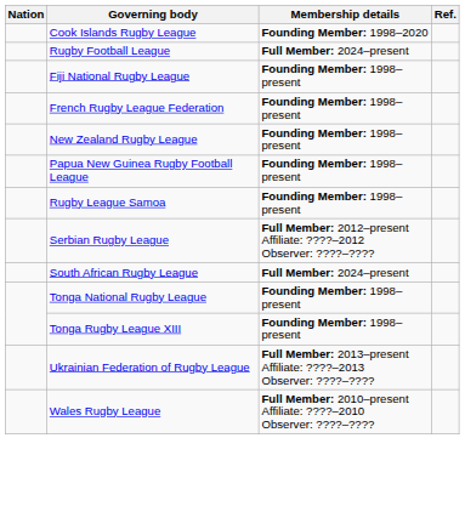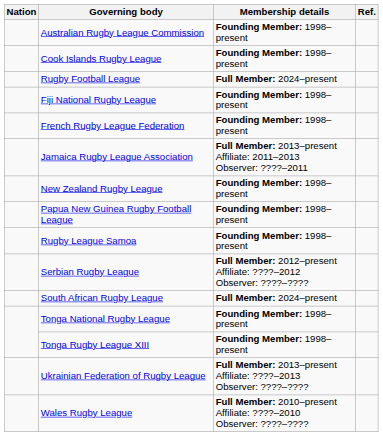 <table class="wikitable sortable" style="margin: 1em auto 1em auto">
 <tr>
 <th>Nation</th>
 <th>Governing body</th>
 <th>Membership details</th>
 <th>Ref.</th>
 </tr>
 <tr>
 <td></td>
+<td><a href='#'>Australian Rugby League Commission</a></td>
+<td><strong>Founding Member:</strong> 1998–present</td>
+<td></td>
+</tr>
+<tr>
+<td></td>
 <td><a href='#'>Cook Islands Rugby League</a></td>
-<td><strong>Founding Member:</strong> 1998–2020</td>
+<td><strong>Founding Member:</strong> 1998–present</td>
 <td></td>
 </tr>
 <tr>
 <td></td>
 <td><a href='#'>Rugby Football League</a></td>
 <td><strong>Full Member:</strong> 2024–present</td>
 <td></td>
 </tr>
 <tr>
 <td></td>
 <td><a href='#'>Fiji National Rugby League</a></td>
 <td><strong>Founding Member:</strong> 1998–present</td>
 <td></td>
 </tr>
 <tr>
 <td></td>
 <td><a href='#'>French Rugby League Federation</a></td>
 <td><strong>Founding Member:</strong> 1998–present</td>
+<td></td>
+</tr>
+<tr>
+<td></td>
+<td><a href='#'>Jamaica Rugby League Association</a></td>
+<td><strong>Full Member:</strong> 2013–present<br>Affiliate: 2011–2013<br>Observer: ????–2011</td>
 <td></td>
 </tr>
 <tr>
 <td></td>
 <td><a href='#'>New Zealand Rugby League</a></td>
 <td><strong>Founding Member:</strong> 1998–present</td>
 <td></td>
 </tr>
 <tr>
 <td></td>
 <td><a href='#'>Papua New Guinea Rugby Football League</a></td>
 <td><strong>Founding Member:</strong> 1998–present</td>
 <td></td>
 </tr>
 <tr>
 <td></td>
 <td><a href='#'>Rugby League Samoa</a></td>
 <td><strong>Founding Member:</strong> 1998–present</td>
 <td></td>
 </tr>
 <tr>
 <td></td>
 <td><a href='#'>Serbian Rugby League</a></td>
 <td><strong>Full Member:</strong> 2012–present<br>Affiliate: ????–2012<br>Observer: ????–????</td>
 <td></td>
 </tr>
 <tr>
 <td></td>
 <td><a href='#'>South African Rugby League</a></td>
 <td><strong>Full Member:</strong> 2024–present</td>
 <td></td>
 </tr>
 <tr>
 <td rowspan="2"></td>
 <td><a href='#'>Tonga National Rugby League</a></td>
 <td><strong>Founding Member:</strong> 1998–present</td>
 <td></td>
 </tr>
 <tr>
 <td><a href='#'>Tonga Rugby League XIII</a></td>
 <td><strong>Founding Member:</strong> 1998–present</td>
 <td></td>
 </tr>
 <tr>
 <td></td>
 <td><a href='#'>Ukrainian Federation of Rugby League</a></td>
 <td><strong>Full Member:</strong> 2013–present<br>Affiliate: ????–2013<br>Observer: ????–????</td>
 <td></td>
 </tr>
 <tr>
 <td></td>
 <td><a href='#'>Wales Rugby League</a></td>
 <td><strong>Full Member:</strong> 2010–present<br>Affiliate: ????–2010<br>Observer: ????–????</td>
 <td></td>
 </tr>
 </table>
